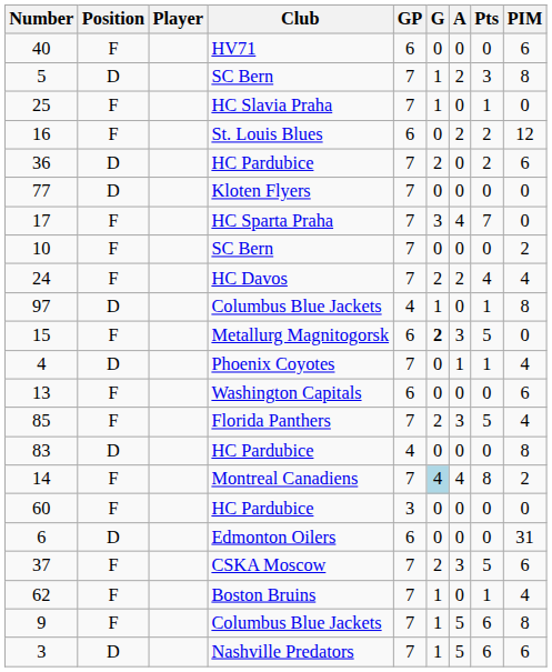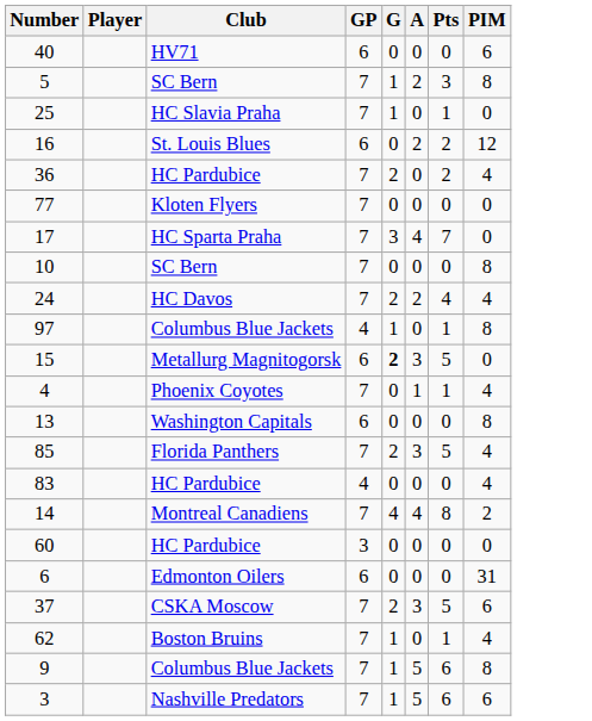 <table class="wikitable sortable" style="text-align:center; padding:4px; border-spacing=0;">
 <tr>
 <th>Number</th>
-<th>Position</th>
 <th>Player</th>
 <th>Club</th>
 <th>GP</th>
 <th>G</th>
 <th>A</th>
 <th>Pts</th>
 <th>PIM</th>
 </tr>
 <tr>
 <td>40</td>
-<td>F</td>
 <td align=left></td>
 <td align=left><a href='#'>HV71</a></td>
 <td>6</td>
 <td>0</td>
 <td>0</td>
 <td>0</td>
 <td>6</td>
 </tr>
 <tr>
 <td>5</td>
-<td>D</td>
 <td align=left></td>
 <td align=left><a href='#'>SC Bern</a></td>
 <td>7</td>
 <td>1</td>
 <td>2</td>
 <td>3</td>
 <td>8</td>
 </tr>
 <tr>
 <td>25</td>
-<td>F</td>
 <td align=left></td>
 <td align=left><a href='#'>HC Slavia Praha</a></td>
 <td>7</td>
 <td>1</td>
 <td>0</td>
 <td>1</td>
 <td>0</td>
 </tr>
 <tr>
 <td>16</td>
-<td>F</td>
 <td align=left></td>
 <td align=left><a href='#'>St. Louis Blues</a></td>
 <td>6</td>
 <td>0</td>
 <td>2</td>
 <td>2</td>
 <td>12</td>
 </tr>
 <tr>
 <td>36</td>
-<td>D</td>
 <td align=left></td>
 <td align=left><a href='#'>HC Pardubice</a></td>
 <td>7</td>
 <td>2</td>
 <td>0</td>
 <td>2</td>
-<td>6</td>
+<td>4</td>
 </tr>
 <tr>
 <td>77</td>
-<td>D</td>
 <td align=left></td>
 <td align=left><a href='#'>Kloten Flyers</a></td>
 <td>7</td>
 <td>0</td>
 <td>0</td>
 <td>0</td>
 <td>0</td>
 </tr>
 <tr>
 <td>17</td>
-<td>F</td>
 <td align=left></td>
 <td align=left><a href='#'>HC Sparta Praha</a></td>
 <td>7</td>
 <td>3</td>
 <td>4</td>
 <td>7</td>
 <td>0</td>
 </tr>
 <tr>
 <td>10</td>
-<td>F</td>
 <td align=left></td>
 <td align=left><a href='#'>SC Bern</a></td>
 <td>7</td>
 <td>0</td>
 <td>0</td>
 <td>0</td>
-<td>2</td>
+<td>8</td>
 </tr>
 <tr>
 <td>24</td>
-<td>F</td>
 <td align=left></td>
 <td align=left><a href='#'>HC Davos</a></td>
 <td>7</td>
 <td>2</td>
 <td>2</td>
 <td>4</td>
 <td>4</td>
 </tr>
 <tr>
 <td>97</td>
-<td>D</td>
 <td align=left></td>
 <td align=left><a href='#'>Columbus Blue Jackets</a></td>
 <td>4</td>
 <td>1</td>
 <td>0</td>
 <td>1</td>
 <td>8</td>
 </tr>
 <tr>
 <td>15</td>
-<td>F</td>
 <td align=left></td>
 <td align=left><a href='#'>Metallurg Magnitogorsk</a></td>
 <td>6</td>
 <td><strong>2</strong></td>
 <td>3</td>
 <td>5</td>
 <td>0</td>
 </tr>
 <tr>
 <td>4</td>
-<td>D</td>
 <td align=left></td>
 <td align=left><a href='#'>Phoenix Coyotes</a></td>
 <td>7</td>
 <td>0</td>
 <td>1</td>
 <td>1</td>
 <td>4</td>
 </tr>
 <tr>
 <td>13</td>
-<td>F</td>
 <td align=left></td>
 <td align=left><a href='#'>Washington Capitals</a></td>
 <td>6</td>
 <td>0</td>
 <td>0</td>
 <td>0</td>
-<td>6</td>
+<td>8</td>
 </tr>
 <tr>
 <td>85</td>
-<td>F</td>
 <td align=left></td>
 <td align=left><a href='#'>Florida Panthers</a></td>
 <td>7</td>
 <td>2</td>
 <td>3</td>
 <td>5</td>
 <td>4</td>
 </tr>
 <tr>
 <td>83</td>
-<td>D</td>
 <td align=left></td>
 <td align=left><a href='#'>HC Pardubice</a></td>
 <td>4</td>
 <td>0</td>
 <td>0</td>
 <td>0</td>
-<td>8</td>
+<td>4</td>
 </tr>
 <tr>
 <td>14</td>
-<td>F</td>
 <td align=left></td>
 <td align=left><a href='#'>Montreal Canadiens</a></td>
 <td>7</td>
-<td style="background: lightblue;">4</td>
+<td>4</td>
 <td>4</td>
 <td>8</td>
 <td>2</td>
 </tr>
 <tr>
 <td>60</td>
-<td>F</td>
 <td align=left></td>
 <td align=left><a href='#'>HC Pardubice</a></td>
 <td>3</td>
 <td>0</td>
 <td>0</td>
 <td>0</td>
 <td>0</td>
 </tr>
 <tr>
 <td>6</td>
-<td>D</td>
 <td align=left></td>
 <td align=left><a href='#'>Edmonton Oilers</a></td>
 <td>6</td>
 <td>0</td>
 <td>0</td>
 <td>0</td>
 <td>31</td>
 </tr>
 <tr>
 <td>37</td>
-<td>F</td>
 <td align=left></td>
 <td align=left><a href='#'>CSKA Moscow</a></td>
 <td>7</td>
 <td>2</td>
 <td>3</td>
 <td>5</td>
 <td>6</td>
 </tr>
 <tr>
 <td>62</td>
-<td>F</td>
 <td align=left></td>
 <td align=left><a href='#'>Boston Bruins</a></td>
 <td>7</td>
 <td>1</td>
 <td>0</td>
 <td>1</td>
 <td>4</td>
 </tr>
 <tr>
 <td>9</td>
-<td>F</td>
 <td align=left></td>
 <td align=left><a href='#'>Columbus Blue Jackets</a></td>
 <td>7</td>
 <td>1</td>
 <td>5</td>
 <td>6</td>
 <td>8</td>
 </tr>
 <tr>
 <td>3</td>
-<td>D</td>
 <td align=left></td>
 <td align=left><a href='#'>Nashville Predators</a></td>
 <td>7</td>
 <td>1</td>
 <td>5</td>
 <td>6</td>
 <td>6</td>
 </tr>
 </table>
